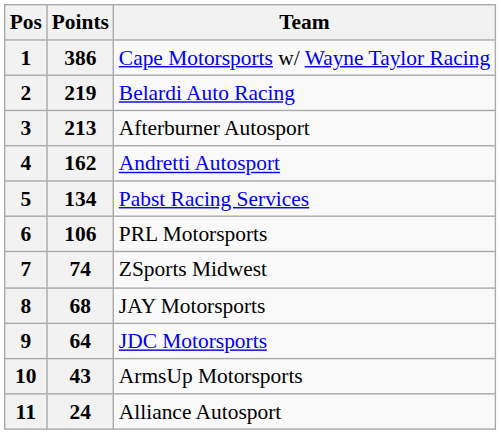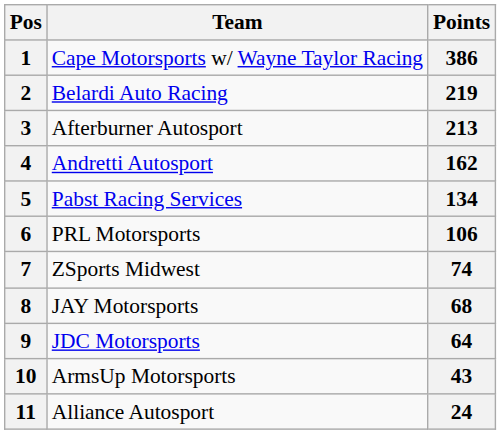 <table class="wikitable" style="font-size: 95%;">
 <tr>
 <th>Pos</th>
+<th>Team</th>
 <th>Points</th>
-<th>Team</th>
 </tr>
 <tr>
 <th>1</th>
+<td> <a href='#'>Cape Motorsports</a> w/ <a href='#'>Wayne Taylor Racing</a></td>
 <th>386</th>
-<td> <a href='#'>Cape Motorsports</a> w/ <a href='#'>Wayne Taylor Racing</a></td>
 </tr>
 <tr>
 <th>2</th>
+<td> <a href='#'>Belardi Auto Racing</a></td>
 <th>219</th>
-<td> <a href='#'>Belardi Auto Racing</a></td>
 </tr>
 <tr>
 <th>3</th>
+<td> Afterburner Autosport</td>
 <th>213</th>
-<td> Afterburner Autosport</td>
 </tr>
 <tr>
 <th>4</th>
+<td> <a href='#'>Andretti Autosport</a></td>
 <th>162</th>
-<td> <a href='#'>Andretti Autosport</a></td>
 </tr>
 <tr>
 <th>5</th>
+<td> <a href='#'>Pabst Racing Services</a></td>
 <th>134</th>
-<td> <a href='#'>Pabst Racing Services</a></td>
 </tr>
 <tr>
 <th>6</th>
+<td> PRL Motorsports</td>
 <th>106</th>
-<td> PRL Motorsports</td>
 </tr>
 <tr>
 <th>7</th>
+<td> ZSports Midwest</td>
 <th>74</th>
-<td> ZSports Midwest</td>
 </tr>
 <tr>
 <th>8</th>
+<td> JAY Motorsports</td>
 <th>68</th>
-<td> JAY Motorsports</td>
 </tr>
 <tr>
 <th>9</th>
+<td> <a href='#'>JDC Motorsports</a></td>
 <th>64</th>
-<td> <a href='#'>JDC Motorsports</a></td>
 </tr>
 <tr>
 <th>10</th>
+<td> ArmsUp Motorsports</td>
 <th>43</th>
-<td> ArmsUp Motorsports</td>
 </tr>
 <tr>
 <th>11</th>
+<td> Alliance Autosport</td>
 <th>24</th>
-<td> Alliance Autosport</td>
 </tr>
 </table>
